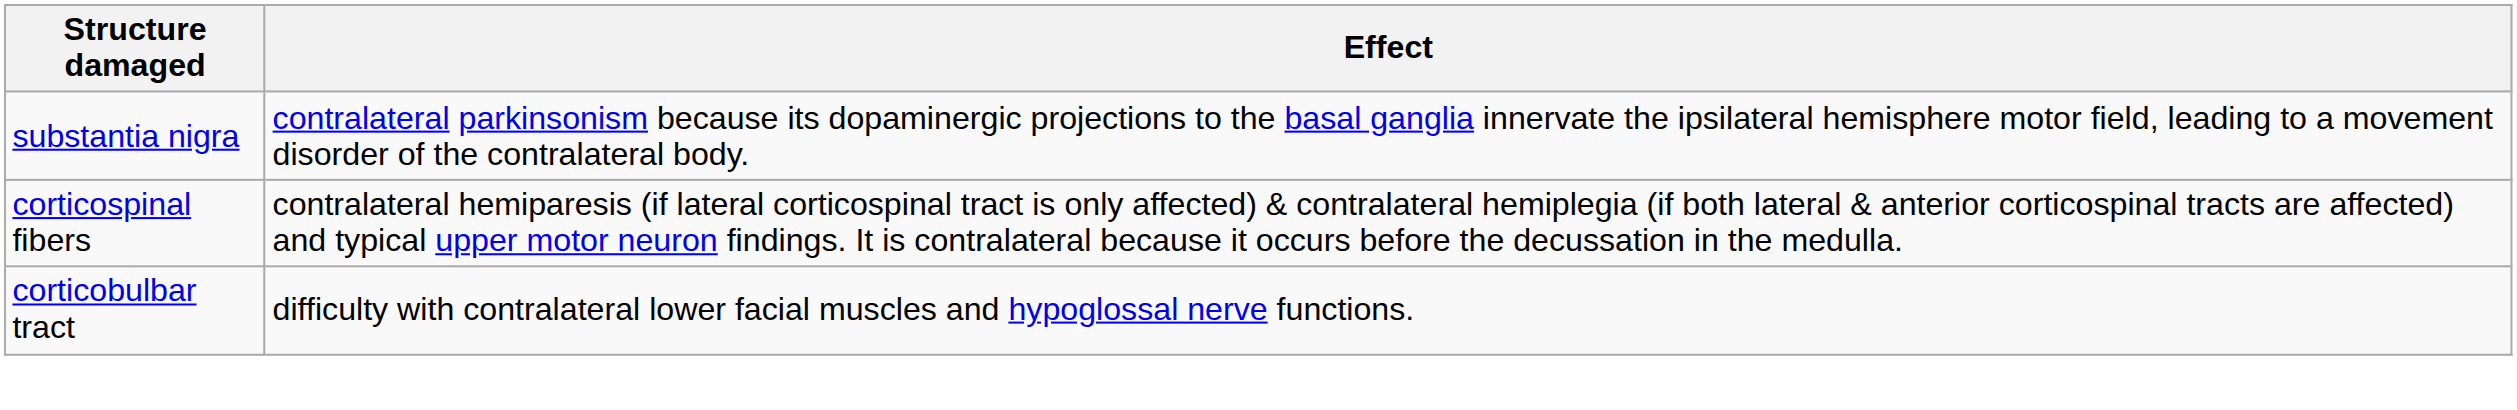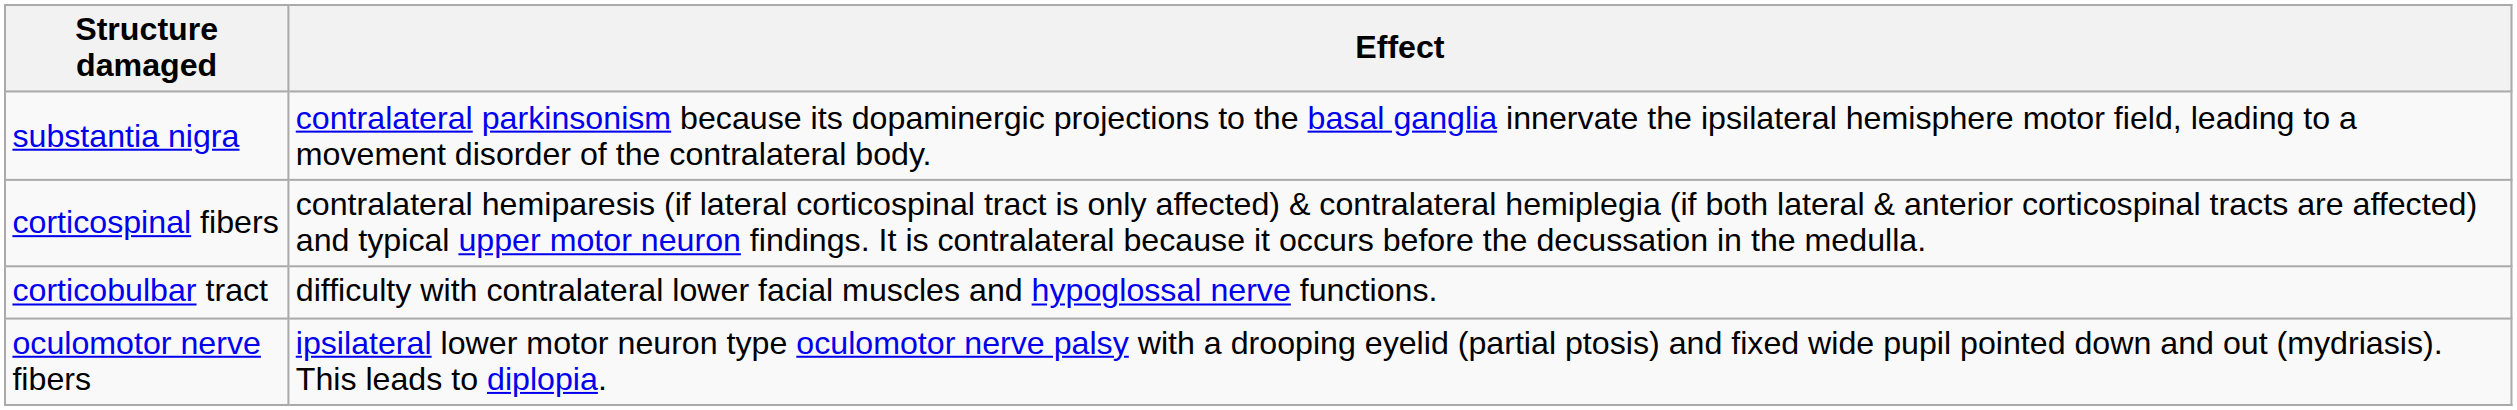 <table class="wikitable">
 <tr>
 <th>Structure damaged</th>
 <th>Effect</th>
 </tr>
 <tr>
 <td><a href='#'>substantia nigra</a></td>
 <td><a href='#'>contralateral</a> <a href='#'>parkinsonism</a> because its dopaminergic projections to the <a href='#'>basal ganglia</a> innervate the ipsilateral hemisphere motor field, leading to a movement disorder of the contralateral body.</td>
 </tr>
 <tr>
 <td><a href='#'>corticospinal</a> fibers</td>
 <td>contralateral hemiparesis (if lateral corticospinal tract is only affected) & contralateral hemiplegia (if both lateral & anterior corticospinal tracts are affected) and typical <a href='#'>upper motor neuron</a> findings. It is contralateral because it occurs before the decussation in the medulla.</td>
 </tr>
 <tr>
 <td><a href='#'>corticobulbar</a> tract</td>
 <td>difficulty with contralateral lower facial muscles and <a href='#'>hypoglossal nerve</a> functions.</td>
 </tr>
+<tr>
+<td><a href='#'>oculomotor nerve</a> fibers</td>
+<td><a href='#'>ipsilateral</a> lower motor neuron type <a href='#'>oculomotor nerve palsy</a> with a drooping eyelid (partial ptosis) and fixed wide pupil pointed down and out (mydriasis). This leads to <a href='#'>diplopia</a>.</td>
+</tr>
 </table>
